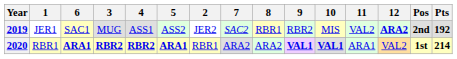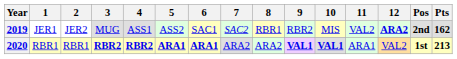 <table class="wikitable" style="text-align:center;">
 <tr>
 <th>Year</th>
 <th>1</th>
-<th>6</th>
+<th>2</th>
 <th>3</th>
 <th>4</th>
 <th>5</th>
-<th>2</th>
+<th>6</th>
 <th>7</th>
 <th>8</th>
 <th>9</th>
 <th>10</th>
 <th>11</th>
 <th>12</th>
 <th>Pos</th>
 <th>Pts</th>
 </tr>
 <tr>
 <th><a href='#'>2019</a></th>
 <td style="background:#ffffff;"><a href='#'>JER1</a><br></td>
-<td style="background:#ffffbf;"><a href='#'>SAC1</a><br></td>
+<td style="background:#ffffff;"><a href='#'>JER2</a><br></td>
 <td style="background:#dfdfdf;"><a href='#'>MUG</a><br></td>
 <td style="background:#dfdfdf;"><a href='#'>ASS1</a><br></td>
 <td style="background:#dfffdf;"><a href='#'>ASS2</a><br></td>
-<td style="background:#ffffff;"><a href='#'>JER2</a><br></td>
+<td style="background:#ffffbf;"><a href='#'>SAC1</a><br></td>
 <td style="background:#dfffdf;"><em><a href='#'>SAC2</a></em><br></td>
 <td style="background:#ffffbf;"><a href='#'>RBR1</a><br></td>
 <td style="background:#dfffdf;"><a href='#'>RBR2</a><br></td>
 <td style="background:#ffffbf;"><a href='#'>MIS</a><br></td>
 <td style="background:#dfffdf;"><a href='#'>VAL2</a><br></td>
 <td style="background:#dfffdf;"><strong><a href='#'>ARA2</a><br></strong></td>
 <th style="background:#dfdfdf;">2nd</th>
-<th style="background:#dfdfdf;">192</th>
+<th style="background:#dfdfdf;">162</th>
 </tr>
 <tr>
 <th><a href='#'>2020</a></th>
 <td style="background:#ffffbf;"><a href='#'>RBR1</a><br></td>
-<td style="background:#ffffbf;"><strong><a href='#'>ARA1</a></strong><br></td>
+<td style="background:#ffffbf;"><a href='#'>RBR1</a><br></td>
 <td style="background:#ffffbf;"><strong><a href='#'>RBR2</a></strong><br></td>
 <td style="background:#ffffbf;"><strong><a href='#'>RBR2</a></strong><br></td>
 <td style="background:#ffffbf;"><strong><a href='#'>ARA1</a></strong><br></td>
-<td style="background:#ffffbf;"><a href='#'>RBR1</a><br></td>
+<td style="background:#ffffbf;"><strong><a href='#'>ARA1</a></strong><br></td>
 <td style="background:#dfdfdf;"><a href='#'>ARA2</a><br></td>
 <td style="background:#dfffdf;"><a href='#'>ARA2</a><br></td>
 <td style="background:#efcfff;"><strong><a href='#'>VAL1</a></strong><br></td>
 <td style="background:#dfdfdf;"><strong><a href='#'>VAL1</a></strong><br></td>
 <td style="background:#dfffdf;"><a href='#'>ARA1</a><br></td>
 <td style="background:#ffdf9f;"><a href='#'>VAL2</a><br></td>
 <th style="background:#ffffbf;">1st</th>
-<th style="background:#ffffbf;">214</th>
+<th style="background:#ffffbf;">213</th>
 </tr>
 </table>
